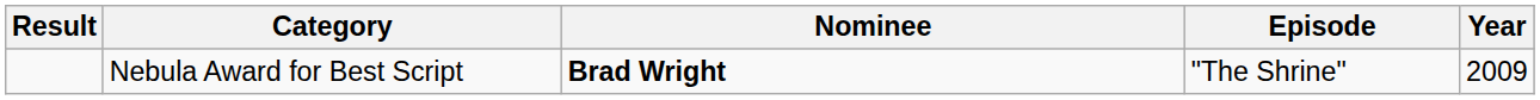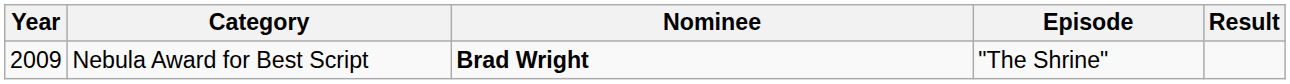 <table class="wikitable" | width="100%">
 <tr>
-<th width="3.5%">Result</th>
+<th width="3.5%">Year</th>
 <th width="30%">Category</th>
 <th>Nominee</th>
 <th width="18%">Episode</th>
-<th width="3.5%">Year</th>
+<th width="3.5%">Result</th>
 </tr>
 <tr>
-<td></td>
+<td>2009</td>
 <td>Nebula Award for Best Script</td>
 <td><strong>Brad Wright</strong></td>
 <td>"The Shrine"</td>
-<td>2009</td>
+<td></td>
 </tr>
 </table>
